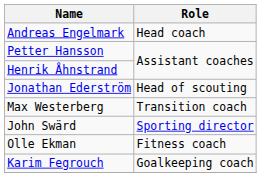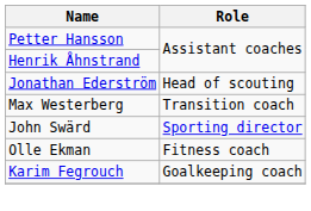 <table class="wikitable">
 <tr>
 <th>Name</th>
 <th>Role</th>
-</tr>
-<tr>
-<td> <a href='#'>Andreas Engelmark</a></td>
-<td>Head coach</td>
 </tr>
 <tr>
 <td> <a href='#'>Petter Hansson</a></td>
 <td rowspan="2">Assistant coaches</td>
 </tr>
 <tr>
 <td> <a href='#'>Henrik Åhnstrand</a></td>
 </tr>
 <tr>
 <td> <a href='#'>Jonathan Ederström</a></td>
 <td>Head of scouting</td>
 </tr>
 <tr>
 <td> Max Westerberg</td>
 <td>Transition coach</td>
 </tr>
 <tr>
 <td> John Swärd</td>
 <td><a href='#'>Sporting director</a></td>
 </tr>
 <tr>
 <td> Olle Ekman</td>
 <td>Fitness coach</td>
 </tr>
 <tr>
 <td> <a href='#'>Karim Fegrouch</a></td>
 <td>Goalkeeping coach</td>
 </tr>
 <tr>
 </tr>
 </table>
